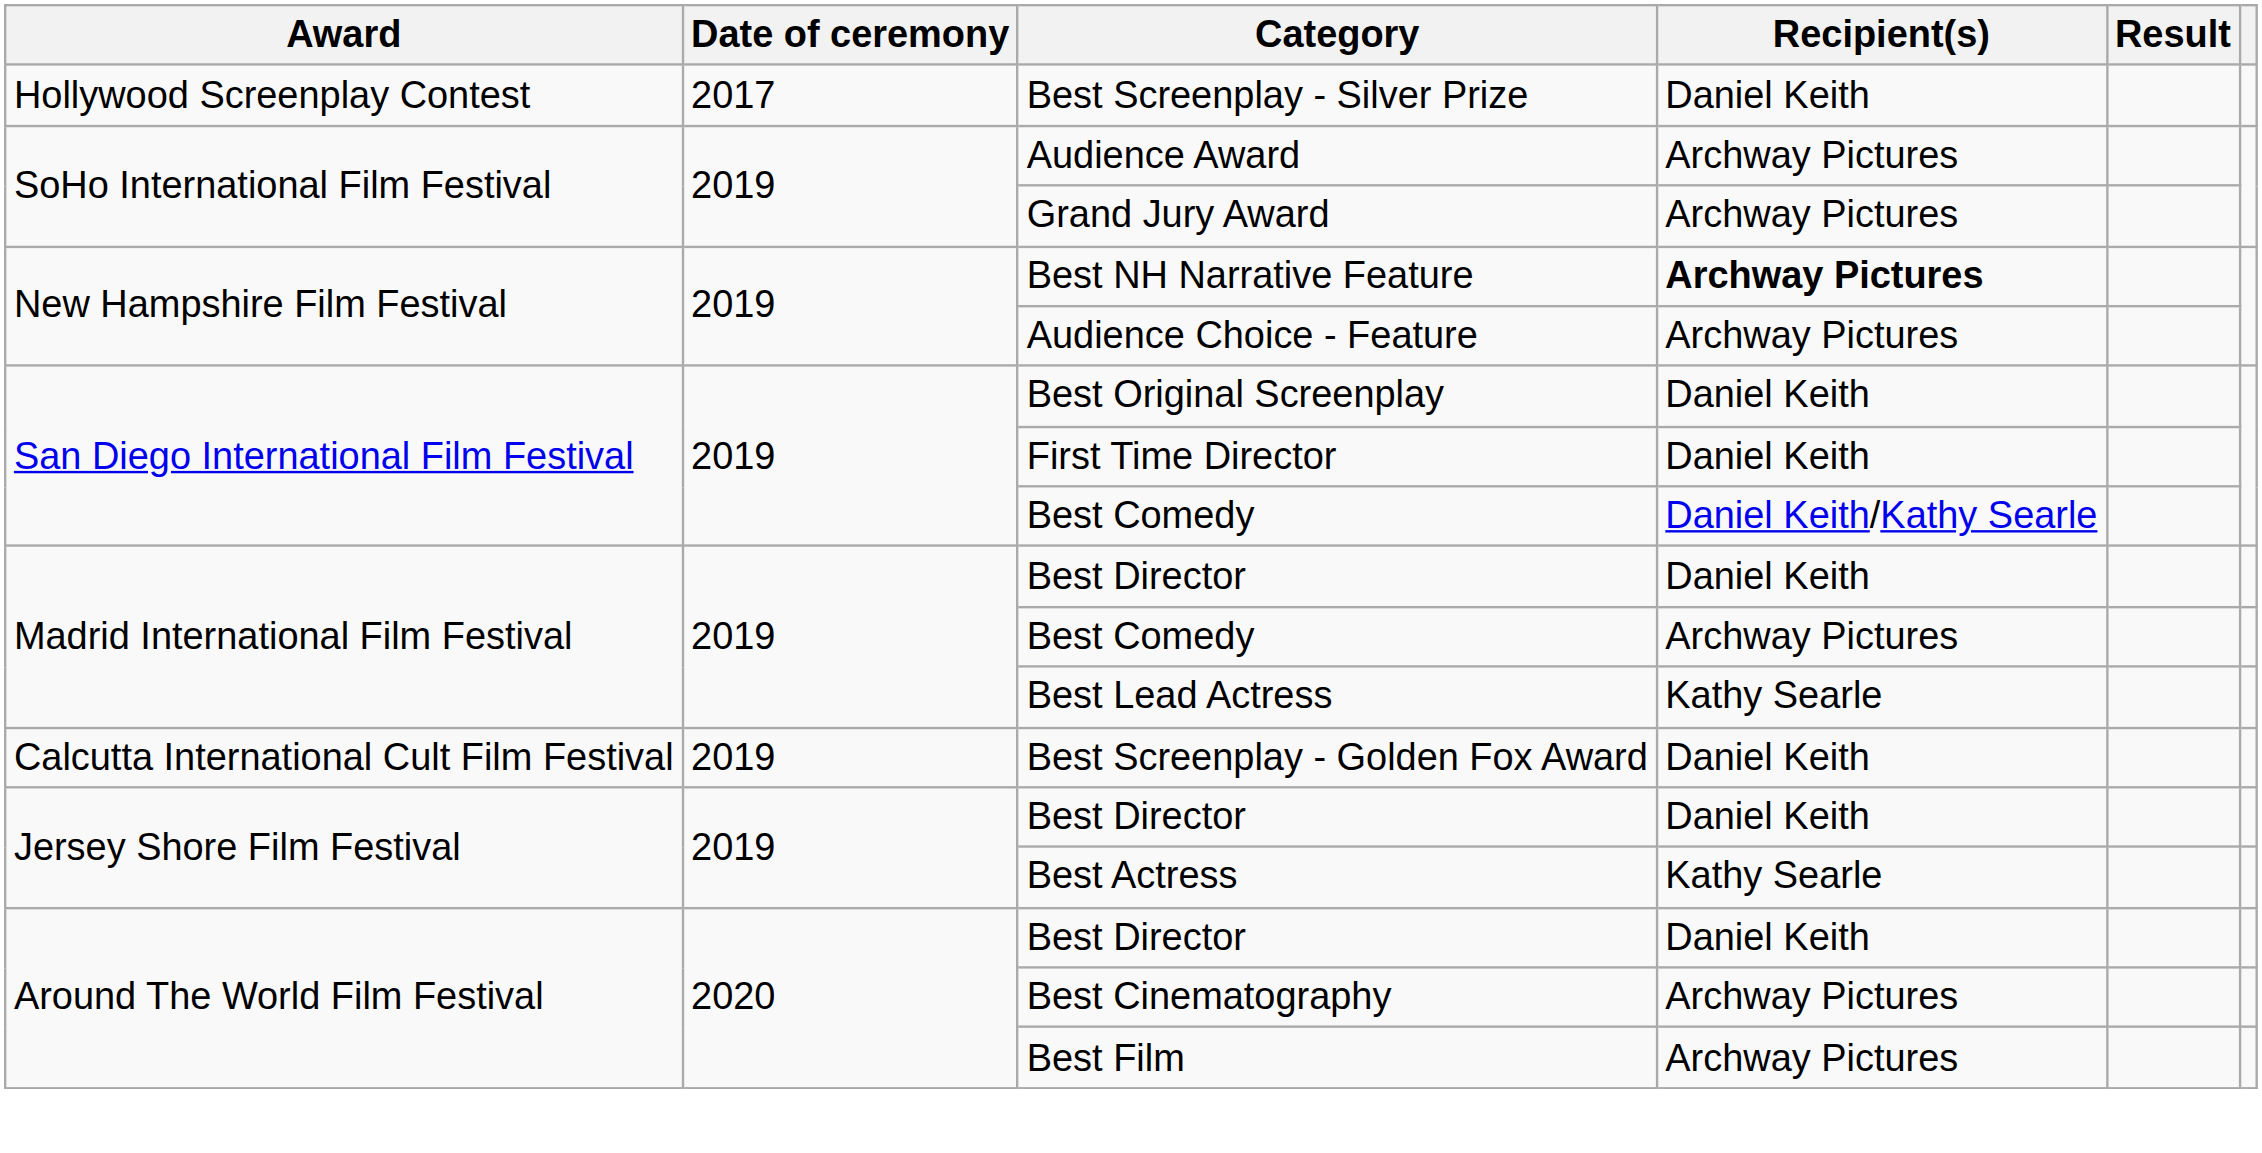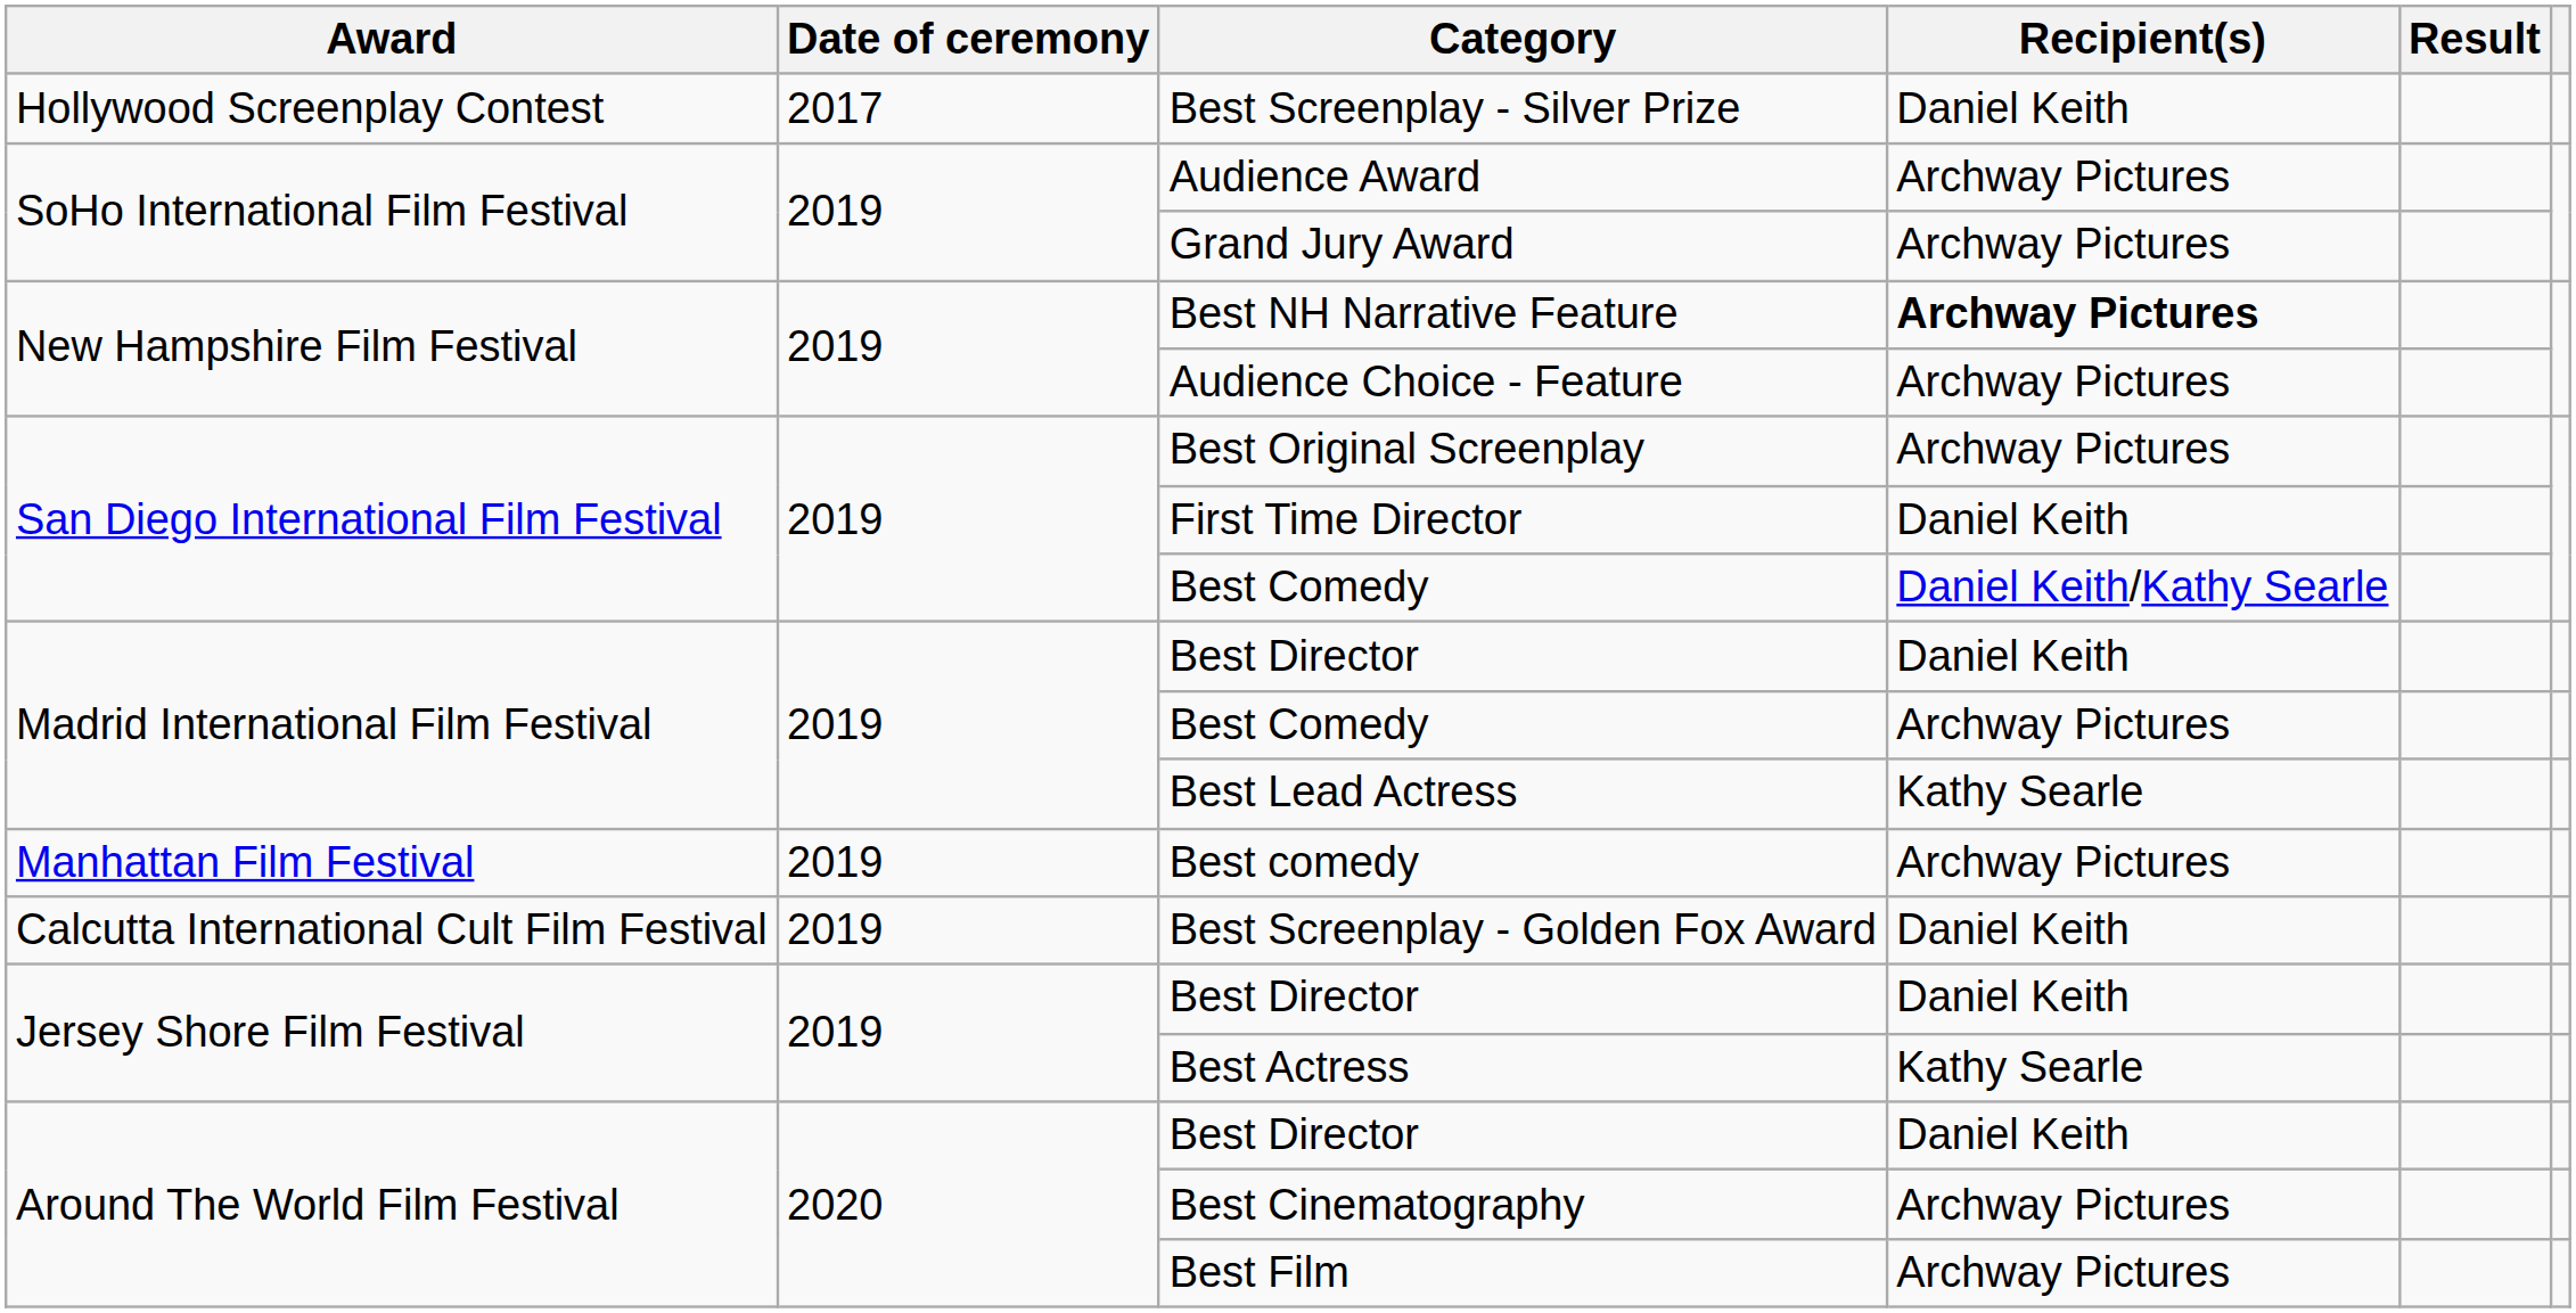 <table class="wikitable plainrowheaders sortable">
 <tr>
 <th scope="col">Award</th>
 <th scope="col">Date of ceremony</th>
 <th scope="col">Category</th>
 <th scope="col">Recipient(s)</th>
 <th scope="col">Result</th>
 <th class="unsortable" scope="col"></th>
 </tr>
 <tr>
 <td>Hollywood Screenplay Contest</td>
 <td>2017</td>
 <td>Best Screenplay - Silver Prize</td>
 <td>Daniel Keith</td>
 <td></td>
 <td></td>
 </tr>
 <tr>
 <td rowspan="2">SoHo International Film Festival</td>
 <td rowspan="2">2019</td>
 <td>Audience Award</td>
 <td>Archway Pictures</td>
 <td></td>
 <td rowspan="2"></td>
 </tr>
 <tr>
 <td>Grand Jury Award</td>
 <td>Archway Pictures</td>
 <td></td>
 </tr>
 <tr>
 <td rowspan="2">New Hampshire Film Festival</td>
 <td rowspan="2">2019</td>
 <td>Best NH Narrative Feature</td>
 <td><strong>Archway Pictures</strong></td>
 <td></td>
 <td rowspan="2"></td>
 </tr>
 <tr>
 <td>Audience Choice - Feature</td>
 <td>Archway Pictures</td>
 <td></td>
 </tr>
 <tr>
 <td rowspan="3"><a href='#'>San Diego International Film Festival</a></td>
 <td rowspan="3">2019</td>
 <td>Best Original Screenplay</td>
-<td>Daniel Keith</td>
+<td>Archway Pictures</td>
 <td></td>
 <td rowspan="3"></td>
 </tr>
 <tr>
 <td>First Time Director</td>
 <td>Daniel Keith</td>
 <td></td>
 </tr>
 <tr>
 <td>Best Comedy</td>
 <td><a href='#'>Daniel Keith</a>/<a href='#'>Kathy Searle</a></td>
 <td></td>
 </tr>
 <tr>
 <td rowspan="3">Madrid International Film Festival</td>
 <td rowspan="3">2019</td>
 <td>Best Director</td>
 <td>Daniel Keith</td>
 <td></td>
 <td></td>
 </tr>
 <tr>
 <td>Best Comedy</td>
 <td>Archway Pictures</td>
 <td></td>
 <td></td>
 </tr>
 <tr>
 <td>Best Lead Actress</td>
 <td>Kathy Searle</td>
+<td></td>
+<td></td>
+</tr>
+<tr>
+<td><a href='#'>Manhattan Film Festival</a></td>
+<td>2019</td>
+<td>Best comedy</td>
+<td>Archway Pictures</td>
 <td></td>
 <td></td>
 </tr>
 <tr>
 <td>Calcutta International Cult Film Festival</td>
 <td>2019</td>
 <td>Best Screenplay - Golden Fox Award</td>
 <td>Daniel Keith</td>
 <td></td>
 <td></td>
 </tr>
 <tr>
 <td rowspan="2">Jersey Shore Film Festival</td>
 <td rowspan="2">2019</td>
 <td>Best Director</td>
 <td>Daniel Keith</td>
 <td></td>
 <td></td>
 </tr>
 <tr>
 <td>Best Actress</td>
 <td>Kathy Searle</td>
 <td></td>
 <td></td>
 </tr>
 <tr>
 <td rowspan="3">Around The World Film Festival</td>
 <td rowspan="3">2020</td>
 <td>Best Director</td>
 <td>Daniel Keith</td>
 <td></td>
 <td></td>
 </tr>
 <tr>
 <td>Best Cinematography</td>
 <td>Archway Pictures</td>
 <td></td>
 <td></td>
 </tr>
 <tr>
 <td>Best Film</td>
 <td>Archway Pictures</td>
 <td></td>
 <td></td>
 </tr>
 </table>
